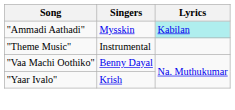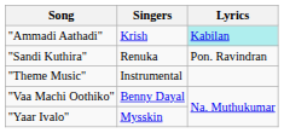 <table class="wikitable" style="font-size:95%;">
 <tr>
 <th>Song</th>
 <th>Singers</th>
 <th>Lyrics</th>
 </tr>
 <tr>
 <td>"Ammadi Aathadi"</td>
-<td><a href='#'>Mysskin</a></td>
+<td><a href='#'>Krish</a></td>
 <td style="background: paleturquoise;"><a href='#'>Kabilan</a></td>
+</tr>
+<tr>
+<td>"Sandi Kuthira"</td>
+<td>Renuka</td>
+<td>Pon. Ravindran</td>
 </tr>
 <tr>
 <td>"Theme Music"</td>
 <td>Instrumental</td>
 <td></td>
 </tr>
 <tr>
 <td>"Vaa Machi Oothiko"</td>
 <td><a href='#'>Benny Dayal</a></td>
 <td rowspan=2><a href='#'>Na. Muthukumar</a></td>
 </tr>
 <tr>
 <td>"Yaar Ivalo"</td>
-<td><a href='#'>Krish</a></td>
+<td><a href='#'>Mysskin</a></td>
 </tr>
 </table>
